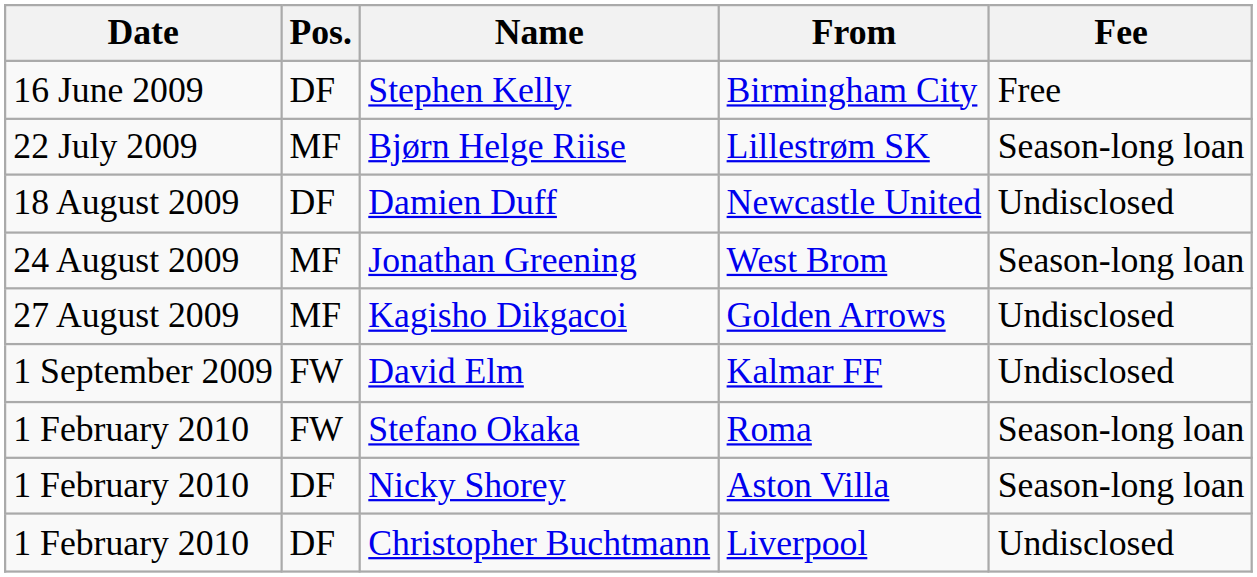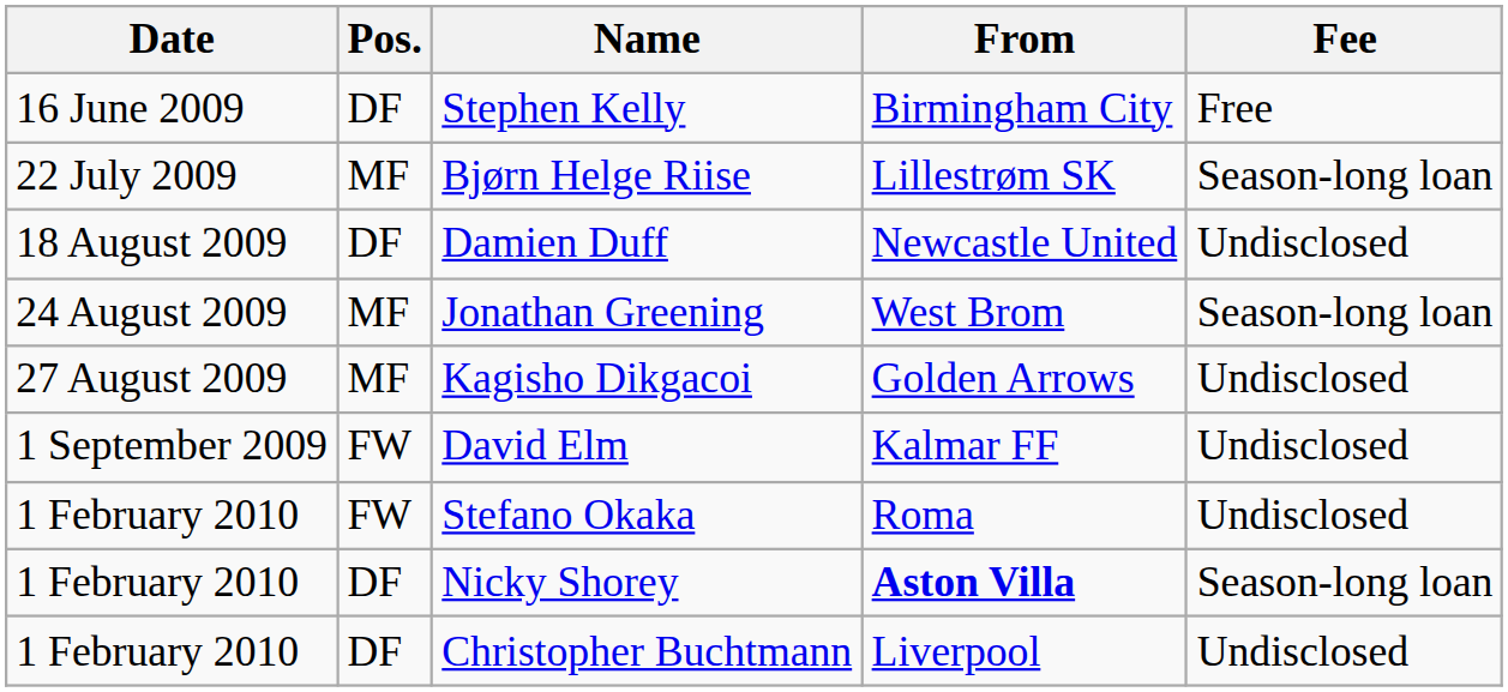 <table class="wikitable">
 <tr>
 <th>Date</th>
 <th>Pos.</th>
 <th>Name</th>
 <th>From</th>
 <th>Fee</th>
 </tr>
 <tr>
 <td>16 June 2009</td>
 <td>DF</td>
 <td> <a href='#'>Stephen Kelly</a></td>
 <td> <a href='#'>Birmingham City</a></td>
 <td>Free</td>
 </tr>
 <tr>
 <td>22 July 2009</td>
 <td>MF</td>
 <td> <a href='#'>Bjørn Helge Riise</a></td>
 <td> <a href='#'>Lillestrøm SK</a></td>
 <td>Season-long loan</td>
 </tr>
 <tr>
 <td>18 August 2009</td>
 <td>DF</td>
 <td> <a href='#'>Damien Duff</a></td>
 <td> <a href='#'>Newcastle United</a></td>
 <td>Undisclosed</td>
 </tr>
 <tr>
 <td>24 August 2009</td>
 <td>MF</td>
 <td> <a href='#'>Jonathan Greening</a></td>
 <td> <a href='#'>West Brom</a></td>
 <td>Season-long loan</td>
 </tr>
 <tr>
 <td>27 August 2009</td>
 <td>MF</td>
 <td> <a href='#'>Kagisho Dikgacoi</a></td>
 <td> <a href='#'>Golden Arrows</a></td>
 <td>Undisclosed</td>
 </tr>
 <tr>
 <td>1 September 2009</td>
 <td>FW</td>
 <td> <a href='#'>David Elm</a></td>
 <td> <a href='#'>Kalmar FF</a></td>
 <td>Undisclosed</td>
 </tr>
 <tr>
 <td>1 February 2010</td>
 <td>FW</td>
 <td> <a href='#'>Stefano Okaka</a></td>
 <td> <a href='#'>Roma</a></td>
-<td>Season-long loan</td>
+<td>Undisclosed</td>
 </tr>
 <tr>
 <td>1 February 2010</td>
 <td>DF</td>
 <td> <a href='#'>Nicky Shorey</a></td>
-<td> <a href='#'>Aston Villa</a></td>
+<td><strong> <a href='#'>Aston Villa</a></strong></td>
 <td>Season-long loan</td>
 </tr>
 <tr>
 <td>1 February 2010</td>
 <td>DF</td>
 <td> <a href='#'>Christopher Buchtmann</a></td>
 <td> <a href='#'>Liverpool</a></td>
 <td>Undisclosed</td>
 </tr>
 </table>
